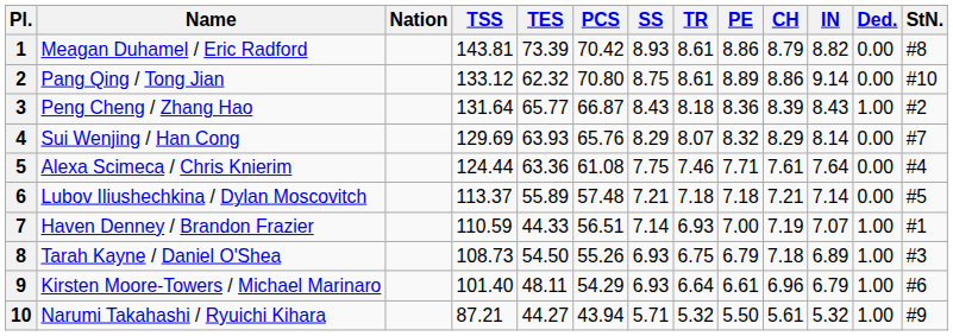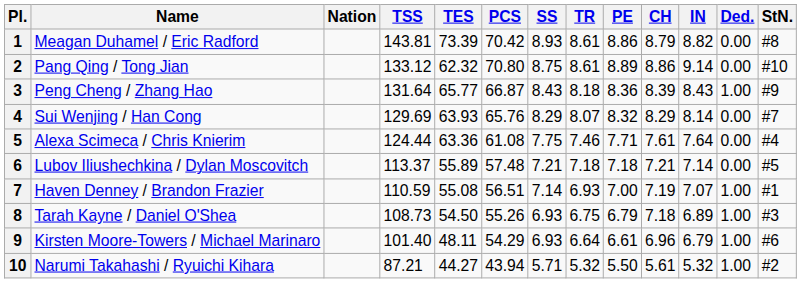 <table class="wikitable sortable">
 <tr>
 <th>Pl.</th>
 <th>Name</th>
 <th>Nation</th>
 <th><a href='#'>TSS</a></th>
 <th><a href='#'>TES</a></th>
 <th><a href='#'>PCS</a></th>
 <th><a href='#'>SS</a></th>
 <th><a href='#'>TR</a></th>
 <th><a href='#'>PE</a></th>
 <th><a href='#'>CH</a></th>
 <th><a href='#'>IN</a></th>
 <th><a href='#'>Ded.</a></th>
 <th>StN.</th>
 </tr>
 <tr>
 <th>1</th>
 <td><a href='#'>Meagan Duhamel</a> / <a href='#'>Eric Radford</a></td>
 <td></td>
 <td>143.81</td>
 <td>73.39</td>
 <td>70.42</td>
 <td>8.93</td>
 <td>8.61</td>
 <td>8.86</td>
 <td>8.79</td>
 <td>8.82</td>
 <td>0.00</td>
 <td>#8</td>
 </tr>
 <tr>
 <th>2</th>
 <td><a href='#'>Pang Qing</a> / <a href='#'>Tong Jian</a></td>
 <td></td>
 <td>133.12</td>
 <td>62.32</td>
 <td>70.80</td>
 <td>8.75</td>
 <td>8.61</td>
 <td>8.89</td>
 <td>8.86</td>
 <td>9.14</td>
 <td>0.00</td>
 <td>#10</td>
 </tr>
 <tr>
 <th>3</th>
 <td><a href='#'>Peng Cheng</a> / <a href='#'>Zhang Hao</a></td>
 <td></td>
 <td>131.64</td>
 <td>65.77</td>
 <td>66.87</td>
 <td>8.43</td>
 <td>8.18</td>
 <td>8.36</td>
 <td>8.39</td>
 <td>8.43</td>
 <td>1.00</td>
-<td>#2</td>
+<td>#9</td>
 </tr>
 <tr>
 <th>4</th>
 <td><a href='#'>Sui Wenjing</a> / <a href='#'>Han Cong</a></td>
 <td></td>
 <td>129.69</td>
 <td>63.93</td>
 <td>65.76</td>
 <td>8.29</td>
 <td>8.07</td>
 <td>8.32</td>
 <td>8.29</td>
 <td>8.14</td>
 <td>0.00</td>
 <td>#7</td>
 </tr>
 <tr>
 <th>5</th>
 <td><a href='#'>Alexa Scimeca</a> / <a href='#'>Chris Knierim</a></td>
 <td></td>
 <td>124.44</td>
 <td>63.36</td>
 <td>61.08</td>
 <td>7.75</td>
 <td>7.46</td>
 <td>7.71</td>
 <td>7.61</td>
 <td>7.64</td>
 <td>0.00</td>
 <td>#4</td>
 </tr>
 <tr>
 <th>6</th>
 <td><a href='#'>Lubov Iliushechkina</a> / <a href='#'>Dylan Moscovitch</a></td>
 <td></td>
 <td>113.37</td>
 <td>55.89</td>
 <td>57.48</td>
 <td>7.21</td>
 <td>7.18</td>
 <td>7.18</td>
 <td>7.21</td>
 <td>7.14</td>
 <td>0.00</td>
 <td>#5</td>
 </tr>
 <tr>
 <th>7</th>
 <td><a href='#'>Haven Denney</a> / <a href='#'>Brandon Frazier</a></td>
 <td></td>
 <td>110.59</td>
-<td>44.33</td>
+<td>55.08</td>
 <td>56.51</td>
 <td>7.14</td>
 <td>6.93</td>
 <td>7.00</td>
 <td>7.19</td>
 <td>7.07</td>
 <td>1.00</td>
 <td>#1</td>
 </tr>
 <tr>
 <th>8</th>
 <td><a href='#'>Tarah Kayne</a> / <a href='#'>Daniel O'Shea</a></td>
 <td></td>
 <td>108.73</td>
 <td>54.50</td>
 <td>55.26</td>
 <td>6.93</td>
 <td>6.75</td>
 <td>6.79</td>
 <td>7.18</td>
 <td>6.89</td>
 <td>1.00</td>
 <td>#3</td>
 </tr>
 <tr>
 <th>9</th>
 <td><a href='#'>Kirsten Moore-Towers</a> / <a href='#'>Michael Marinaro</a></td>
 <td></td>
 <td>101.40</td>
 <td>48.11</td>
 <td>54.29</td>
 <td>6.93</td>
 <td>6.64</td>
 <td>6.61</td>
 <td>6.96</td>
 <td>6.79</td>
 <td>1.00</td>
 <td>#6</td>
 </tr>
 <tr>
 <th>10</th>
 <td><a href='#'>Narumi Takahashi</a> / <a href='#'>Ryuichi Kihara</a></td>
 <td></td>
 <td>87.21</td>
 <td>44.27</td>
 <td>43.94</td>
 <td>5.71</td>
 <td>5.32</td>
 <td>5.50</td>
 <td>5.61</td>
 <td>5.32</td>
 <td>1.00</td>
-<td>#9</td>
+<td>#2</td>
 </tr>
 </table>
